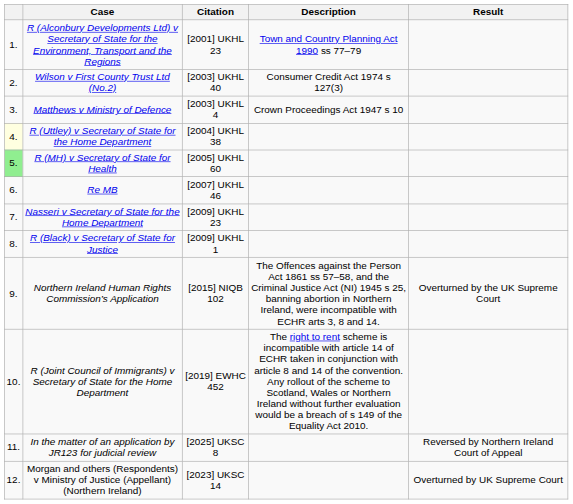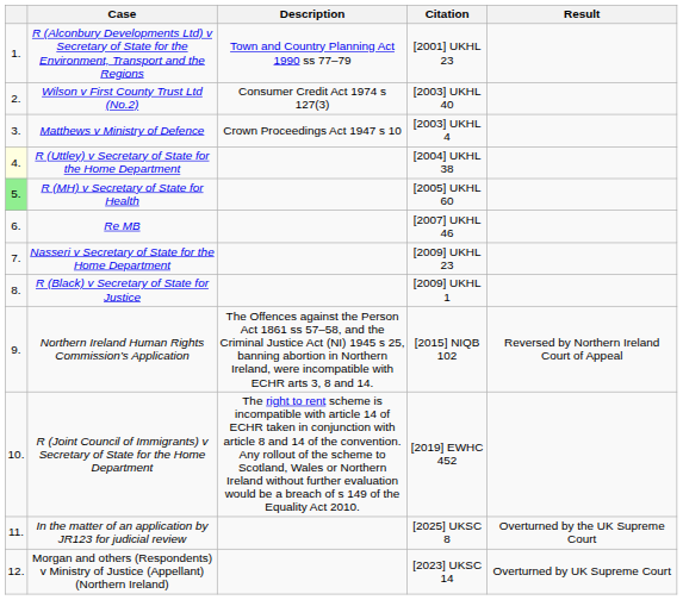 <table class="wikitable sortable" style="text-align: center">
 <tr>
 <th width="5pt"></th>
 <th width="250pt">Case</th>
+<th width="250pt">Description</th>
 <th width="100pt">Citation</th>
-<th width="250pt">Description</th>
 <th width="250pt">Result</th>
 </tr>
 <tr>
 <td>1.</td>
 <td><em><a href='#'>R (Alconbury Developments Ltd) v Secretary of State for the Environment, Transport and the Regions</a></em></td>
+<td><a href='#'>Town and Country Planning Act 1990</a> ss 77–79</td>
 <td>[2001] UKHL 23</td>
-<td><a href='#'>Town and Country Planning Act 1990</a> ss 77–79</td>
 <td></td>
 </tr>
 <tr>
 <td>2.</td>
 <td><em><a href='#'>Wilson v First County Trust Ltd (No.2)</a></em></td>
+<td>Consumer Credit Act 1974 s 127(3)</td>
 <td>[2003] UKHL 40</td>
-<td>Consumer Credit Act 1974 s 127(3)</td>
 <td></td>
 </tr>
 <tr>
 <td>3.</td>
 <td><em><a href='#'>Matthews v Ministry of Defence</a></em></td>
+<td>Crown Proceedings Act 1947 s 10</td>
 <td>[2003] UKHL 4</td>
-<td>Crown Proceedings Act 1947 s 10</td>
 <td></td>
 </tr>
 <tr>
 <td style="background: lightyellow;">4.</td>
 <td><em><a href='#'>R (Uttley) v Secretary of State for the Home Department</a></em></td>
+<td></td>
 <td>[2004] UKHL 38</td>
-<td></td>
 <td></td>
 </tr>
 <tr>
 <td style="background: lightgreen;">5.</td>
 <td><em><a href='#'>R (MH) v Secretary of State for Health</a></em></td>
+<td></td>
 <td>[2005] UKHL 60</td>
-<td></td>
 <td></td>
 </tr>
 <tr>
 <td>6.</td>
 <td><em><a href='#'>Re MB</a></em></td>
+<td></td>
 <td>[2007] UKHL 46</td>
-<td></td>
 <td></td>
 </tr>
 <tr>
 <td>7.</td>
 <td><em><a href='#'>Nasseri v Secretary of State for the Home Department</a></em></td>
+<td></td>
 <td>[2009] UKHL 23</td>
-<td></td>
 <td></td>
 </tr>
 <tr>
 <td>8.</td>
 <td><em><a href='#'>R (Black) v Secretary of State for Justice</a></em></td>
+<td></td>
 <td>[2009] UKHL 1</td>
-<td></td>
 <td></td>
 </tr>
 <tr>
 <td>9.</td>
 <td><em>Northern Ireland Human Rights Commission’s Application</em></td>
+<td>The Offences against the Person Act 1861 ss 57–58, and the Criminal Justice Act (NI) 1945 s 25, banning abortion in Northern Ireland, were incompatible with ECHR arts 3, 8 and 14.</td>
 <td>[2015] NIQB 102</td>
-<td>The Offences against the Person Act 1861 ss 57–58, and the Criminal Justice Act (NI) 1945 s 25, banning abortion in Northern Ireland, were incompatible with ECHR arts 3, 8 and 14.</td>
-<td>Overturned by the UK Supreme Court</td>
+<td>Reversed by Northern Ireland Court of Appeal</td>
 </tr>
 <tr>
 <td>10.</td>
 <td><em>R (Joint Council of Immigrants) v Secretary of State for the Home Department</em></td>
+<td>The <a href='#'>right to rent</a> scheme is incompatible with article 14 of ECHR taken in conjunction with article 8 and 14 of the convention. Any rollout of the scheme to Scotland, Wales or Northern Ireland without further evaluation would be a breach of s 149 of the Equality Act 2010.</td>
 <td>[2019] EWHC 452</td>
-<td>The <a href='#'>right to rent</a> scheme is incompatible with article 14 of ECHR taken in conjunction with article 8 and 14 of the convention. Any rollout of the scheme to Scotland, Wales or Northern Ireland without further evaluation would be a breach of s 149 of the Equality Act 2010.</td>
 <td></td>
 </tr>
 <tr>
 <td>11.</td>
 <td><em>In the matter of an application by JR123 for judicial review</em></td>
+<td></td>
 <td>[2025] UKSC 8</td>
-<td></td>
-<td>Reversed by Northern Ireland Court of Appeal</td>
+<td>Overturned by the UK Supreme Court</td>
 </tr>
 <tr>
 <td>12.</td>
 <td>Morgan and others (Respondents) v Ministry of Justice (Appellant) (Northern Ireland)</td>
+<td></td>
 <td>[2023] UKSC 14</td>
-<td></td>
 <td>Overturned by UK Supreme Court</td>
 </tr>
 </table>
